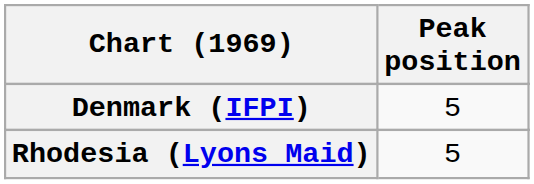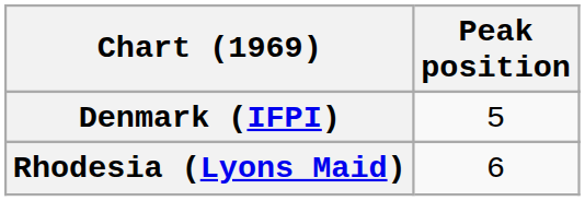 <table class="wikitable sortable plainrowheaders" style="text-align:center">
 <tr>
 <th>Chart (1969)</th>
 <th>Peak<br>position</th>
 </tr>
 <tr>
 </tr>
 <tr>
 <th scope="row">Denmark (<a href='#'>IFPI</a>)</th>
 <td>5</td>
 </tr>
 <tr>
 </tr>
 <tr>
 <th scope="row">Rhodesia (<a href='#'>Lyons Maid</a>)</th>
-<td>5</td>
+<td>6</td>
 </tr>
 </table>
